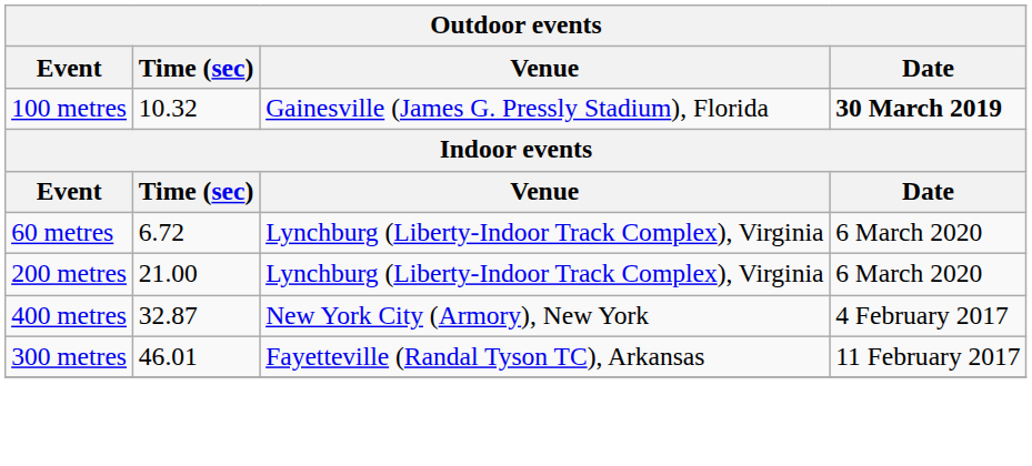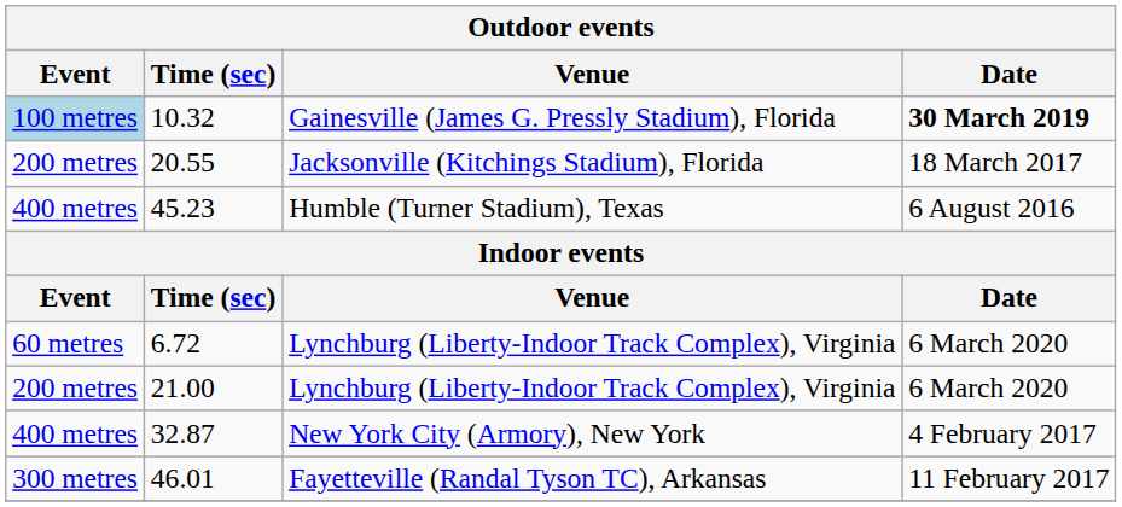 <table class=wikitable>
 <tr>
 <th colspan=4>Outdoor events</th>
 </tr>
 <tr>
 <th>Event</th>
 <th>Time (<a href='#'>sec</a>)</th>
 <th>Venue</th>
 <th>Date</th>
 </tr>
 <tr>
-<td><a href='#'>100 metres</a></td>
+<td style="background: lightblue;"><a href='#'>100 metres</a></td>
 <td>10.32</td>
 <td><a href='#'>Gainesville</a> (<a href='#'>James G. Pressly Stadium</a>), Florida</td>
 <td><strong>30 March 2019</strong></td>
+</tr>
+<tr>
+<td><a href='#'>200 metres</a></td>
+<td>20.55</td>
+<td><a href='#'>Jacksonville</a> (<a href='#'>Kitchings Stadium</a>), Florida</td>
+<td>18 March 2017</td>
+</tr>
+<tr>
+<td><a href='#'>400 metres</a></td>
+<td>45.23</td>
+<td>Humble (Turner Stadium), Texas</td>
+<td>6 August 2016</td>
 </tr>
 <tr>
 <th colspan=4>Indoor events</th>
 </tr>
 <tr>
 <th>Event</th>
 <th>Time (<a href='#'>sec</a>)</th>
 <th>Venue</th>
 <th>Date</th>
 </tr>
 <tr>
 <td><a href='#'>60 metres</a></td>
 <td>6.72</td>
 <td><a href='#'>Lynchburg</a> (<a href='#'>Liberty-Indoor Track Complex</a>), Virginia</td>
 <td>6 March 2020</td>
 </tr>
 <tr>
 <td><a href='#'>200 metres</a></td>
 <td>21.00</td>
 <td><a href='#'>Lynchburg</a> (<a href='#'>Liberty-Indoor Track Complex</a>), Virginia</td>
 <td>6 March 2020</td>
 </tr>
 <tr>
 <td><a href='#'>400 metres</a></td>
 <td>32.87</td>
 <td><a href='#'>New York City</a> (<a href='#'>Armory</a>), New York</td>
 <td>4 February 2017</td>
 </tr>
 <tr>
 <td><a href='#'>300 metres</a></td>
 <td>46.01</td>
 <td><a href='#'>Fayetteville</a> (<a href='#'>Randal Tyson TC</a>), Arkansas</td>
 <td>11 February 2017</td>
 </tr>
 <tr>
 </tr>
 </table>
